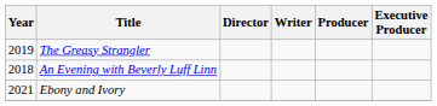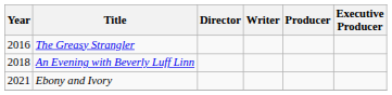 <table class="wikitable">
 <tr>
 <th>Year</th>
 <th>Title</th>
 <th>Director</th>
 <th>Writer</th>
 <th>Producer</th>
 <th>Executive<br>Producer</th>
 </tr>
 <tr>
-<td>2019</td>
+<td>2016</td>
 <td><em><a href='#'>The Greasy Strangler</a></em></td>
 <td></td>
 <td></td>
 <td></td>
 <td></td>
 </tr>
 <tr>
 <td>2018</td>
 <td><em><a href='#'>An Evening with Beverly Luff Linn</a></em></td>
 <td></td>
 <td></td>
 <td></td>
 <td></td>
 </tr>
 <tr>
 <td>2021</td>
 <td><em>Ebony and Ivory</em></td>
 <td></td>
 <td></td>
 <td></td>
 <td></td>
 </tr>
 <tr>
 </tr>
 </table>
